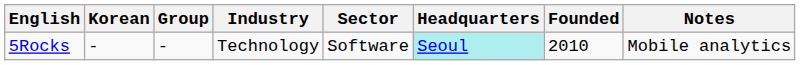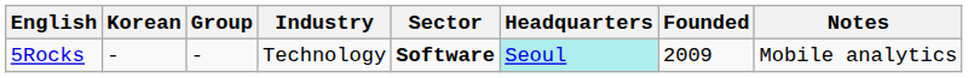 <table class="wikitable sortable">
 <tr>
 <th>English</th>
 <th>Korean</th>
 <th>Group</th>
 <th>Industry</th>
 <th>Sector</th>
 <th>Headquarters</th>
 <th>Founded</th>
 <th class="unsortable">Notes</th>
 </tr>
 <tr>
 <td><a href='#'>5Rocks</a></td>
 <td>-</td>
 <td>-</td>
 <td>Technology</td>
-<td>Software</td>
+<td><strong>Software</strong></td>
 <td style="background: paleturquoise;"><a href='#'>Seoul</a></td>
-<td>2010</td>
+<td>2009</td>
 <td>Mobile analytics</td>
 </tr>
 </table>
